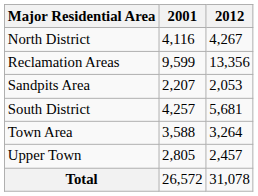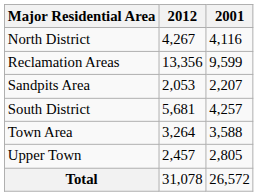 <table class="wikitable sortable">
 <tr>
 <th>Major Residential Area</th>
+<th>2012</th>
 <th>2001</th>
-<th>2012</th>
 </tr>
 <tr>
 <td>North District</td>
+<td>4,267</td>
 <td>4,116</td>
-<td>4,267</td>
 </tr>
 <tr>
 <td>Reclamation Areas</td>
+<td>13,356</td>
 <td>9,599</td>
-<td>13,356</td>
 </tr>
 <tr>
 <td>Sandpits Area</td>
+<td>2,053</td>
 <td>2,207</td>
-<td>2,053</td>
 </tr>
 <tr>
 <td>South District</td>
+<td>5,681</td>
 <td>4,257</td>
-<td>5,681</td>
 </tr>
 <tr>
 <td>Town Area</td>
+<td>3,264</td>
 <td>3,588</td>
-<td>3,264</td>
 </tr>
 <tr>
 <td>Upper Town</td>
+<td>2,457</td>
 <td>2,805</td>
-<td>2,457</td>
 </tr>
 <tr class=sortbottom>
 <th>Total</th>
+<td>31,078</td>
 <td>26,572</td>
-<td>31,078</td>
 </tr>
 </table>
